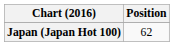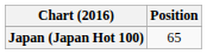 <table class="wikitable plainrowheaders" style="text-align:center;">
 <tr>
 <th>Chart (2016)</th>
 <th>Position</th>
 </tr>
 <tr>
 </tr>
 <tr>
 <th scope="row">Japan (Japan Hot 100)</th>
-<td>62</td>
+<td>65</td>
 </tr>
 </table>
